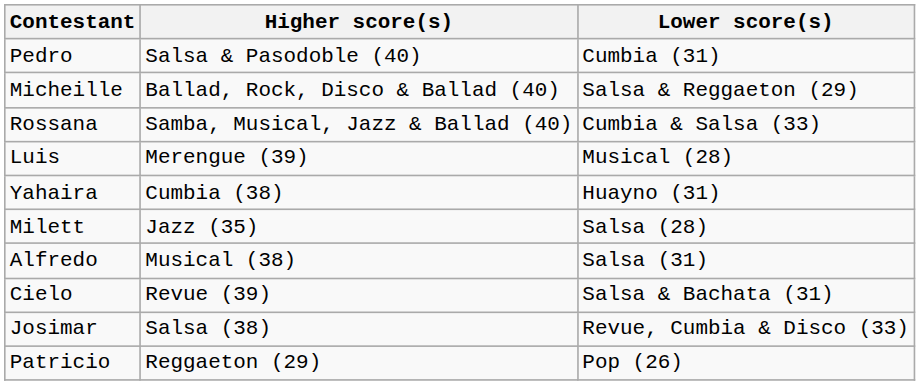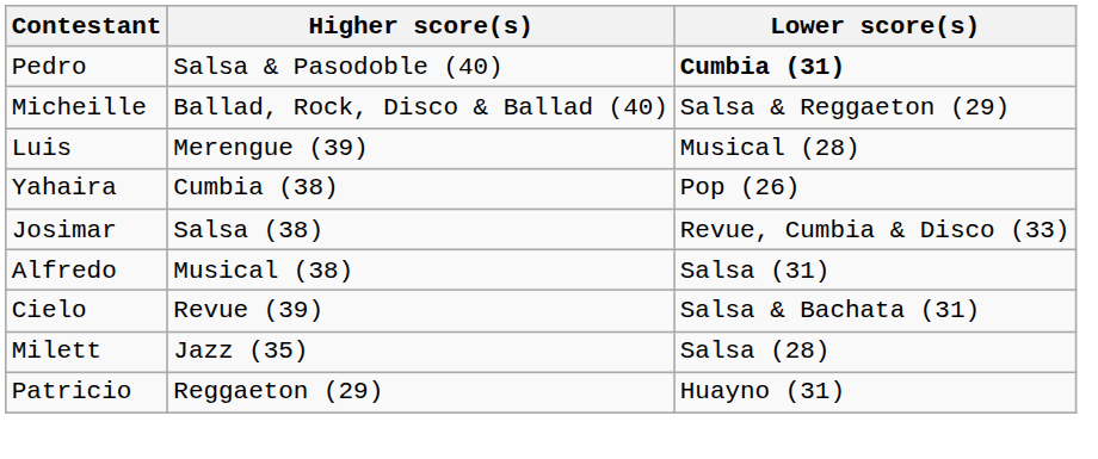 <table class="wikitable">
 <tr>
 <th>Contestant</th>
 <th>Higher score(s)</th>
 <th>Lower score(s)</th>
 </tr>
 <tr>
 <td>Pedro</td>
 <td>Salsa & Pasodoble (40)</td>
-<td>Cumbia (31)</td>
+<td><strong>Cumbia (31)</strong></td>
 </tr>
 <tr>
 <td>Micheille</td>
 <td>Ballad, Rock, Disco & Ballad (40)</td>
 <td>Salsa & Reggaeton (29)</td>
-</tr>
-<tr>
-<td>Rossana</td>
-<td>Samba, Musical, Jazz & Ballad (40)</td>
-<td>Cumbia & Salsa (33)</td>
 </tr>
 <tr>
 <td>Luis</td>
 <td>Merengue (39)</td>
 <td>Musical (28)</td>
 </tr>
 <tr>
 <td>Yahaira</td>
 <td>Cumbia (38)</td>
-<td>Huayno (31)</td>
+<td>Pop (26)</td>
 </tr>
 <tr>
-<td>Milett</td>
-<td>Jazz (35)</td>
-<td>Salsa (28)</td>
+<td>Josimar</td>
+<td>Salsa (38)</td>
+<td>Revue, Cumbia & Disco (33)</td>
 </tr>
 <tr>
 <td>Alfredo</td>
 <td>Musical (38)</td>
 <td>Salsa (31)</td>
 </tr>
 <tr>
 <td>Cielo</td>
 <td>Revue (39)</td>
 <td>Salsa & Bachata (31)</td>
 </tr>
 <tr>
-<td>Josimar</td>
-<td>Salsa (38)</td>
-<td>Revue, Cumbia & Disco (33)</td>
+<td>Milett</td>
+<td>Jazz (35)</td>
+<td>Salsa (28)</td>
 </tr>
 <tr>
 <td>Patricio</td>
 <td>Reggaeton (29)</td>
-<td>Pop (26)</td>
+<td>Huayno (31)</td>
 </tr>
 </table>
